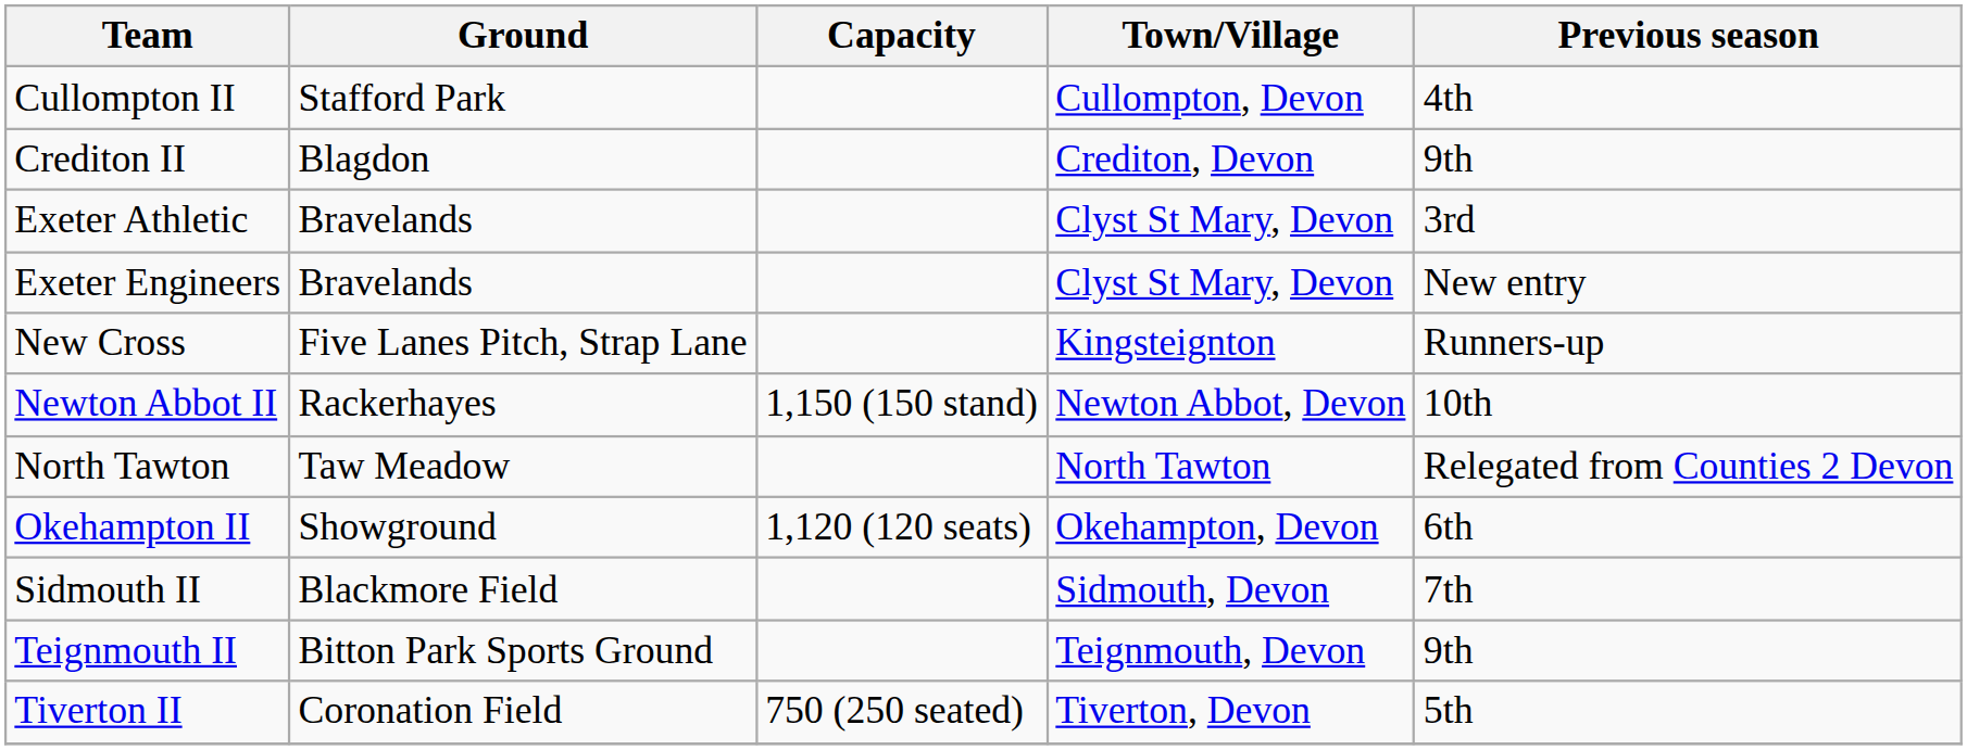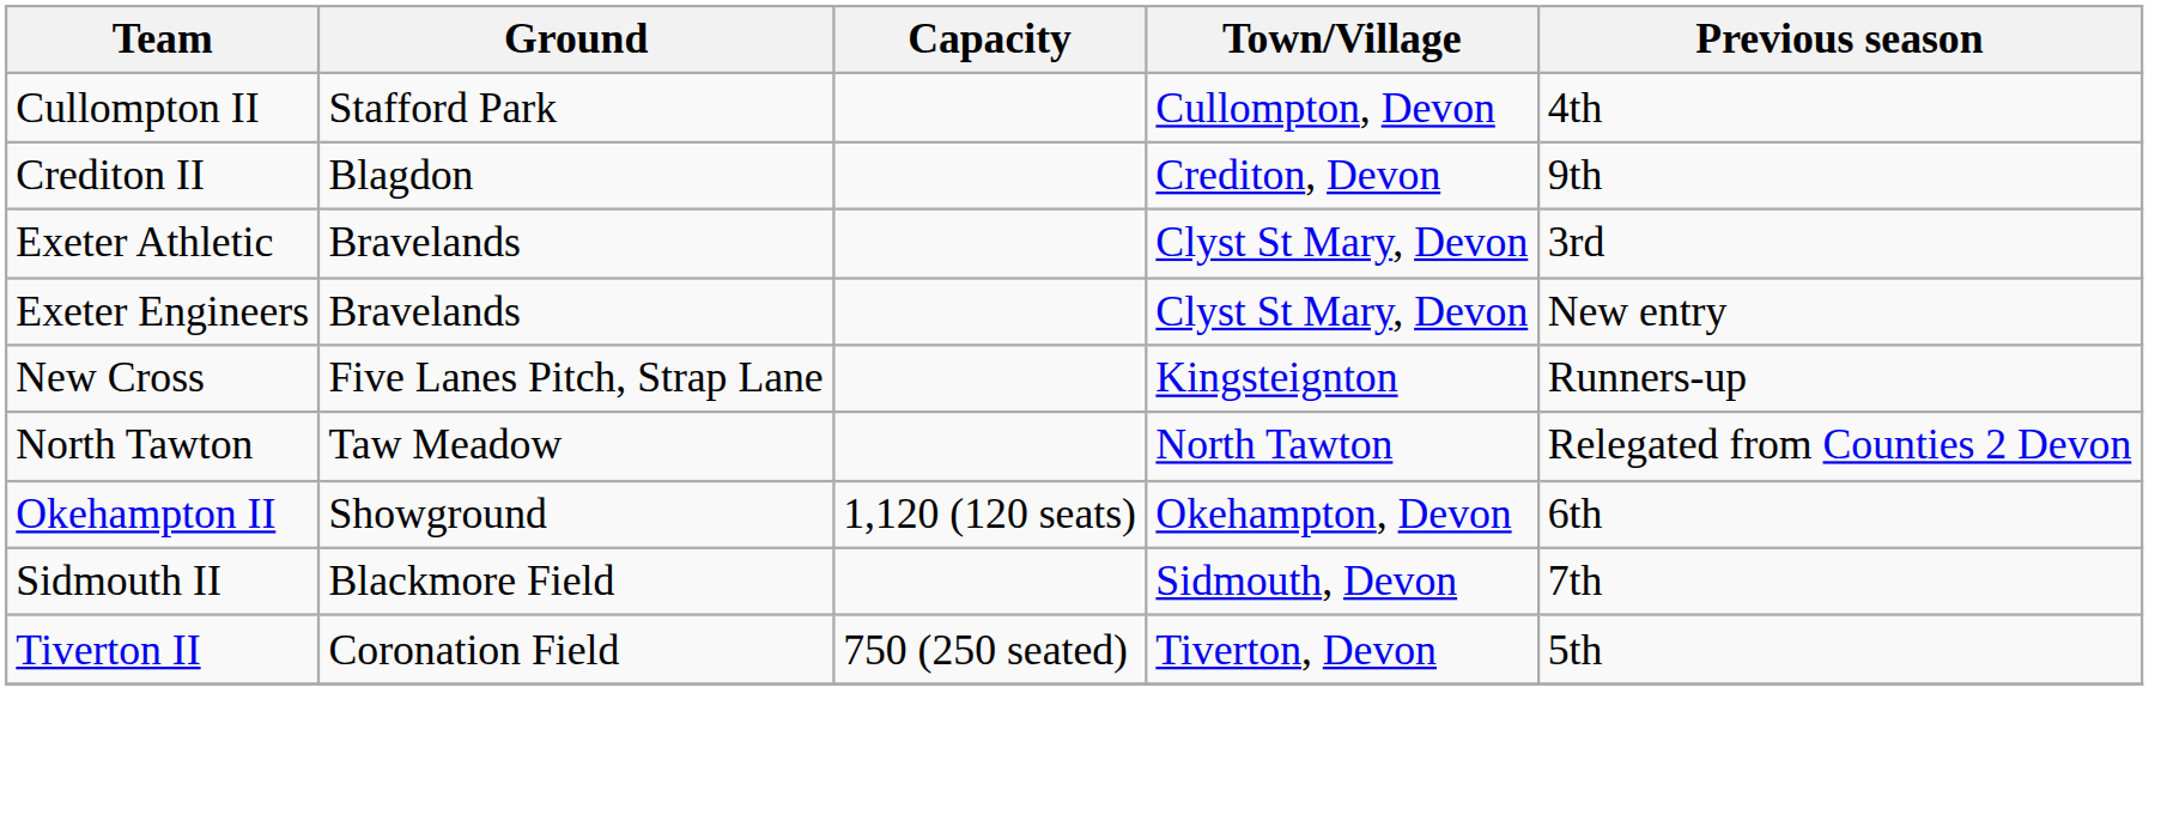 <table class="wikitable sortable">
 <tr>
 <th>Team</th>
 <th>Ground</th>
 <th>Capacity</th>
 <th>Town/Village</th>
 <th>Previous season</th>
 </tr>
 <tr>
 <td>Cullompton II</td>
 <td>Stafford Park</td>
 <td></td>
 <td><a href='#'>Cullompton</a>, <a href='#'>Devon</a></td>
 <td>4th</td>
 </tr>
 <tr>
 <td>Crediton II</td>
 <td>Blagdon</td>
 <td></td>
 <td><a href='#'>Crediton</a>, <a href='#'>Devon</a></td>
 <td>9th</td>
 </tr>
 <tr>
 <td>Exeter Athletic</td>
 <td>Bravelands</td>
 <td></td>
 <td><a href='#'>Clyst St Mary</a>, <a href='#'>Devon</a></td>
 <td>3rd</td>
 </tr>
 <tr>
 <td>Exeter Engineers</td>
 <td>Bravelands</td>
 <td></td>
 <td><a href='#'>Clyst St Mary</a>, <a href='#'>Devon</a></td>
 <td>New entry</td>
 </tr>
 <tr>
 <td>New Cross</td>
 <td>Five Lanes Pitch, Strap Lane</td>
 <td></td>
 <td><a href='#'>Kingsteignton</a></td>
 <td>Runners-up</td>
 </tr>
 <tr>
-<td><a href='#'>Newton Abbot II</a></td>
-<td>Rackerhayes</td>
-<td>1,150 (150 stand)</td>
-<td><a href='#'>Newton Abbot</a>, <a href='#'>Devon</a></td>
-<td>10th</td>
-</tr>
-<tr>
 <td>North Tawton</td>
 <td>Taw Meadow</td>
 <td></td>
 <td><a href='#'>North Tawton</a></td>
 <td>Relegated from <a href='#'>Counties 2 Devon</a></td>
 </tr>
 <tr>
 <td><a href='#'>Okehampton II</a></td>
 <td>Showground</td>
 <td>1,120 (120 seats)</td>
 <td><a href='#'>Okehampton</a>, <a href='#'>Devon</a></td>
 <td>6th</td>
 </tr>
 <tr>
 <td>Sidmouth II</td>
 <td>Blackmore Field</td>
 <td></td>
 <td><a href='#'>Sidmouth</a>, <a href='#'>Devon</a></td>
 <td>7th</td>
 </tr>
 <tr>
-<td><a href='#'>Teignmouth II</a></td>
-<td>Bitton Park Sports Ground</td>
-<td></td>
-<td><a href='#'>Teignmouth</a>, <a href='#'>Devon</a></td>
-<td>9th</td>
-</tr>
-<tr>
 <td><a href='#'>Tiverton II</a></td>
 <td>Coronation Field</td>
 <td>750 (250 seated)</td>
 <td><a href='#'>Tiverton</a>, <a href='#'>Devon</a></td>
 <td>5th</td>
 </tr>
 <tr>
 </tr>
 </table>
